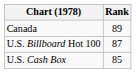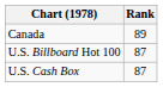 <table class="wikitable sortable">
 <tr>
 <th align="left">Chart (1978)</th>
 <th style="text-align:center;">Rank</th>
 </tr>
 <tr>
 <td>Canada</td>
 <td style="text-align:center;">89</td>
 </tr>
 <tr>
 <td>U.S. <em>Billboard</em> Hot 100</td>
 <td style="text-align:center;">87</td>
 </tr>
 <tr>
 <td>U.S. <em>Cash Box</em></td>
-<td style="text-align:center;">85</td>
+<td style="text-align:center;">87</td>
 </tr>
 </table>
